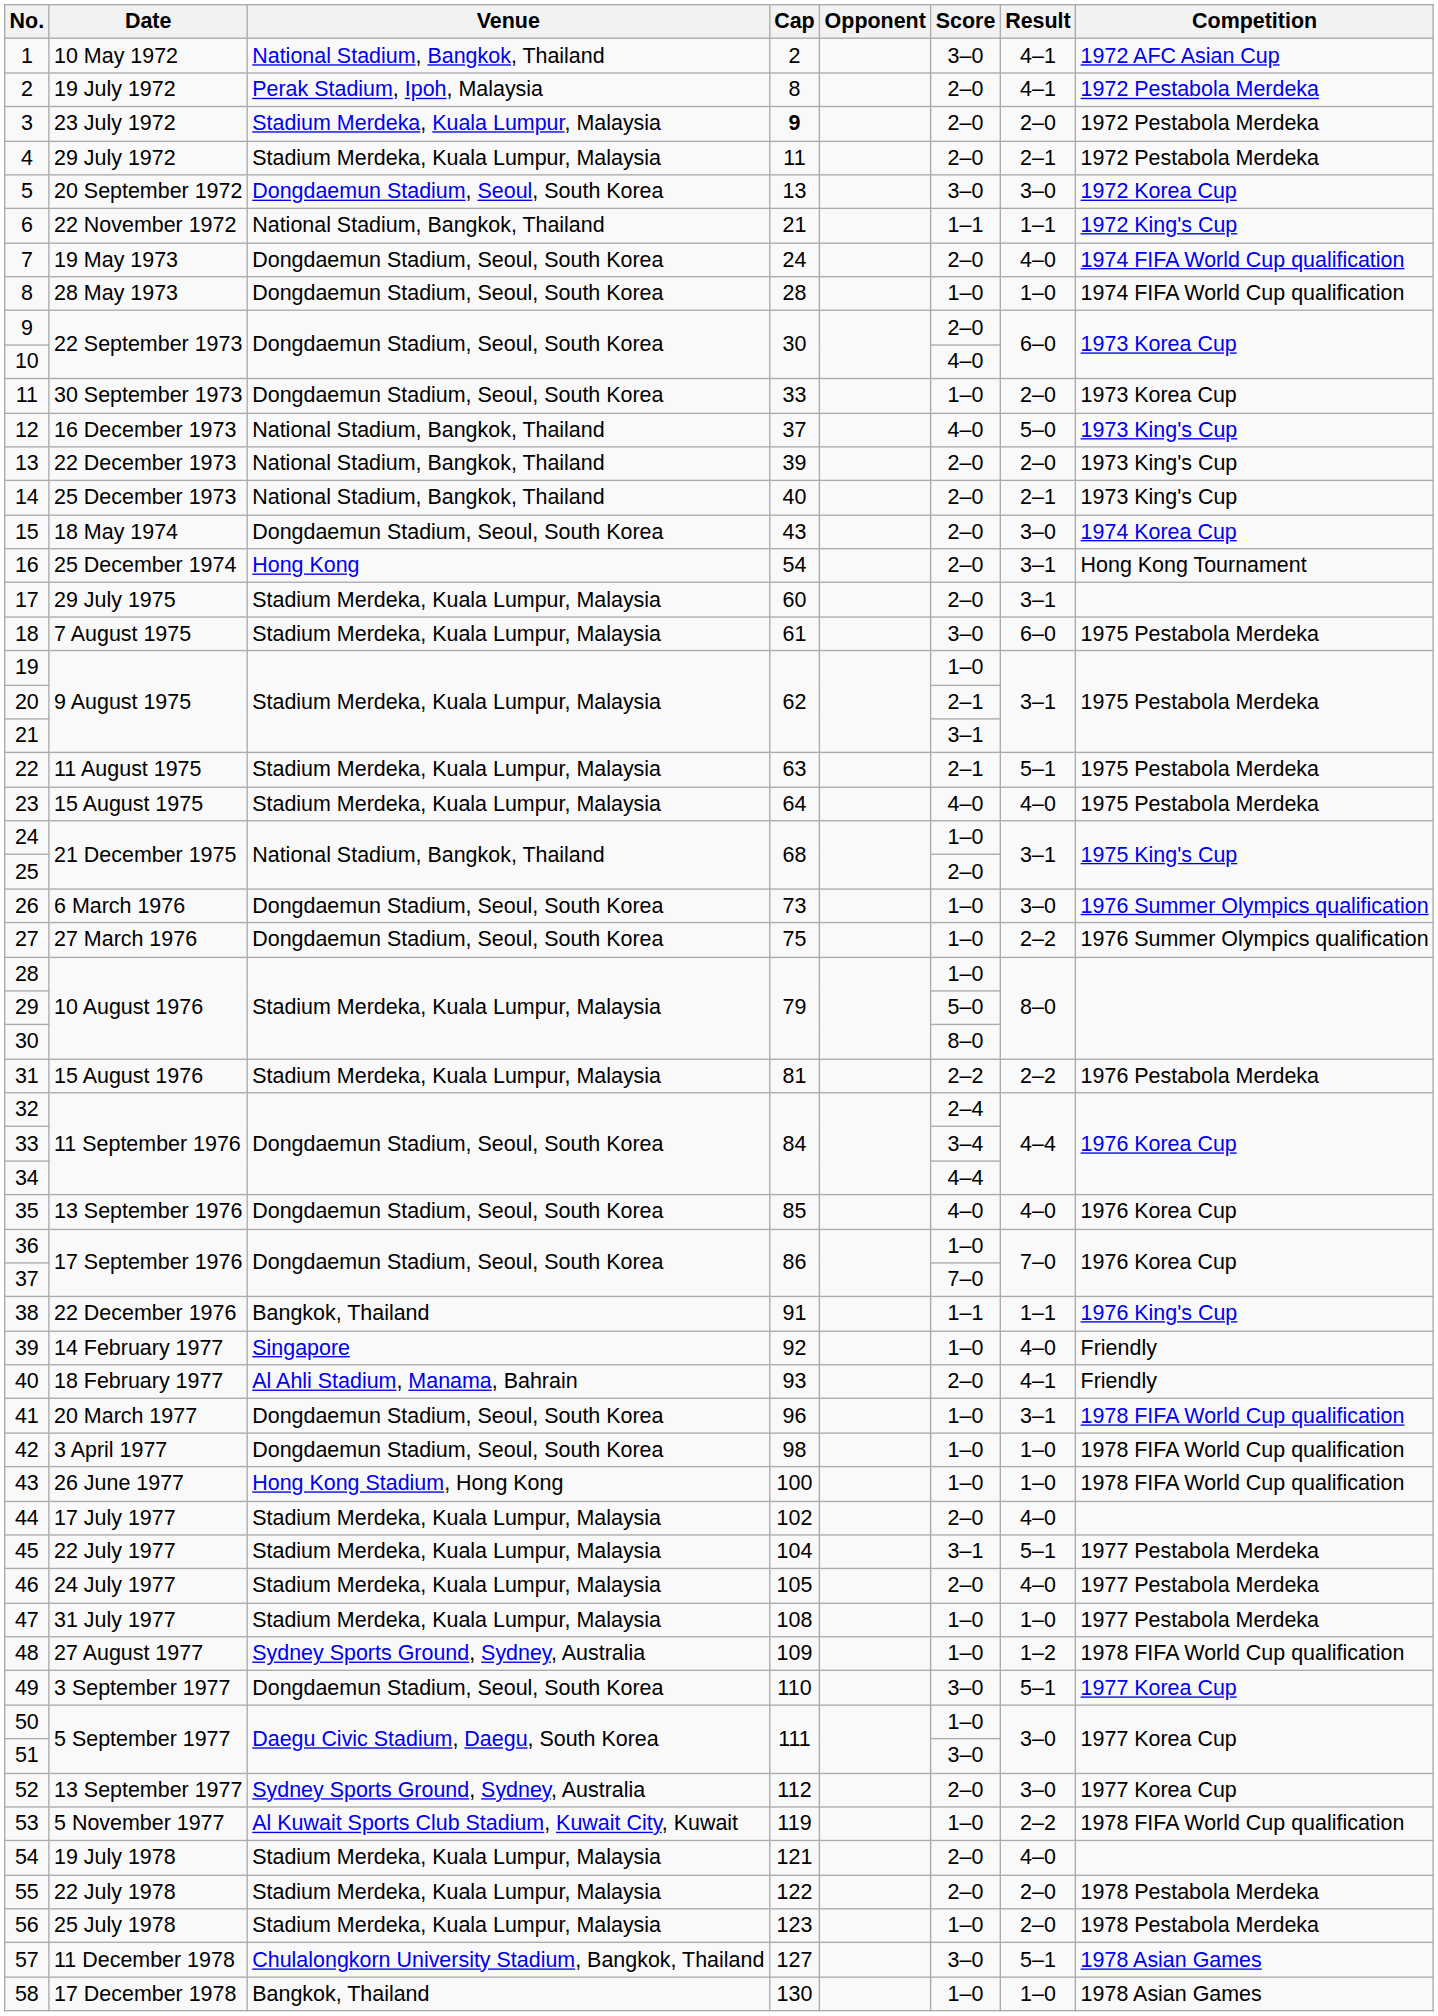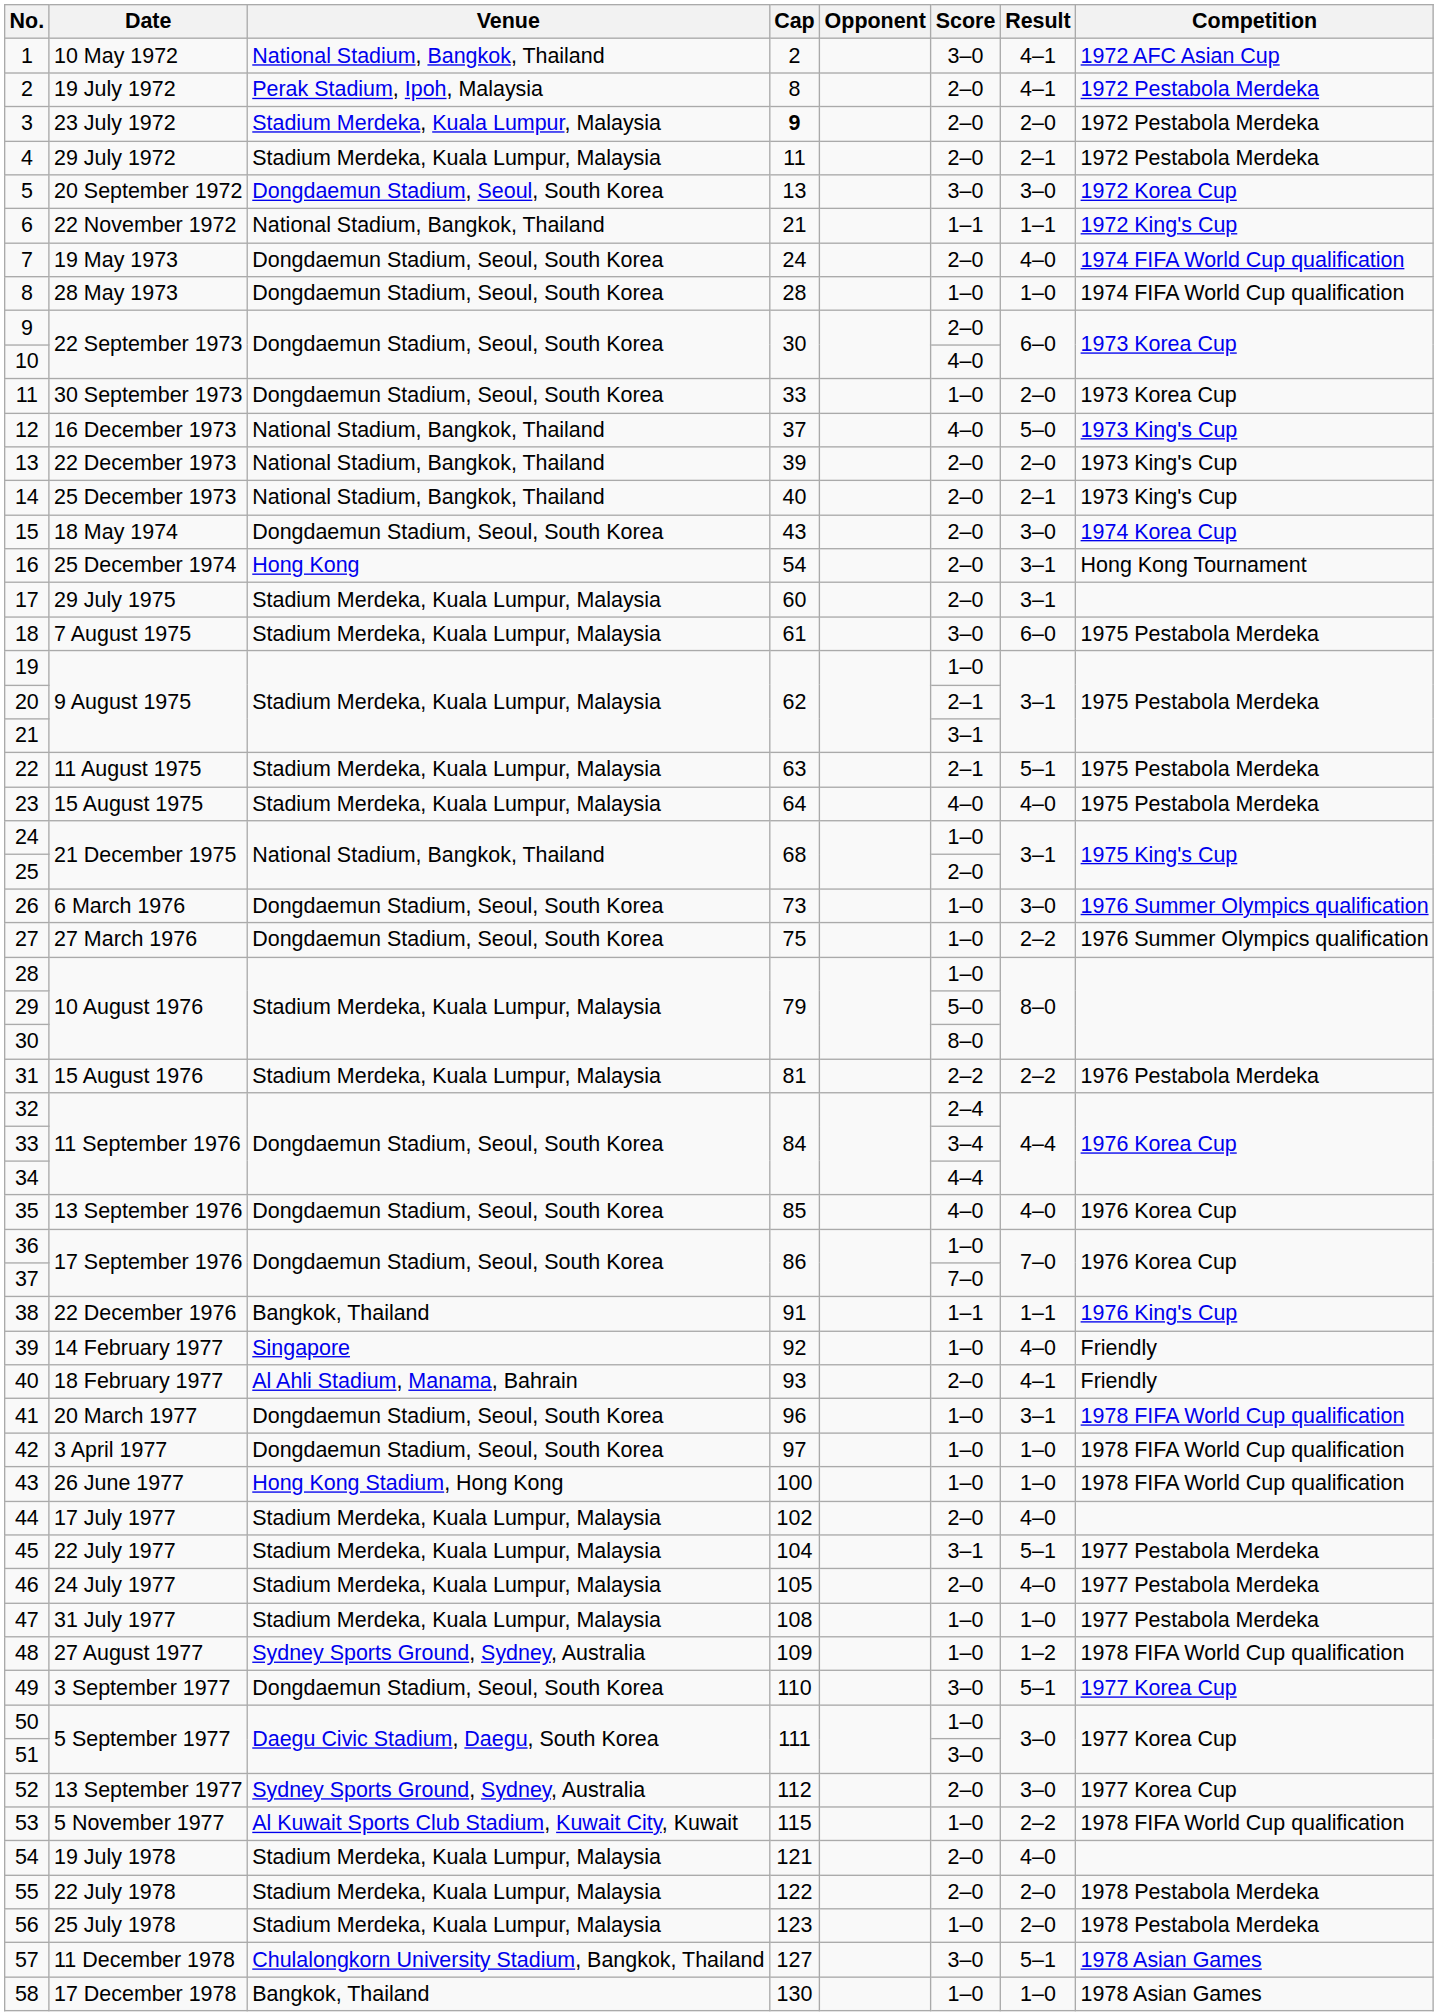 <table class="wikitable sortable">
 <tr>
 <th>No.</th>
 <th>Date</th>
 <th>Venue</th>
 <th>Cap</th>
 <th>Opponent</th>
 <th>Score</th>
 <th>Result</th>
 <th>Competition</th>
 </tr>
 <tr>
 <td align=center>1</td>
 <td>10 May 1972</td>
 <td><a href='#'>National Stadium</a>, <a href='#'>Bangkok</a>, Thailand</td>
 <td align="center">2</td>
 <td></td>
 <td align=center>3–0</td>
 <td align=center>4–1</td>
 <td><a href='#'>1972 AFC Asian Cup</a></td>
 </tr>
 <tr>
 <td align=center>2</td>
 <td>19 July 1972</td>
 <td><a href='#'>Perak Stadium</a>, <a href='#'>Ipoh</a>, Malaysia</td>
 <td align="center">8</td>
 <td></td>
 <td align=center>2–0</td>
 <td align=center>4–1</td>
 <td><a href='#'>1972 Pestabola Merdeka</a></td>
 </tr>
 <tr>
 <td align=center>3</td>
 <td>23 July 1972</td>
 <td><a href='#'>Stadium Merdeka</a>, <a href='#'>Kuala Lumpur</a>, Malaysia</td>
 <td align="center"><strong>9</strong></td>
 <td></td>
 <td align=center>2–0</td>
 <td align=center>2–0</td>
 <td>1972 Pestabola Merdeka</td>
 </tr>
 <tr>
 <td align=center>4</td>
 <td>29 July 1972</td>
 <td>Stadium Merdeka, Kuala Lumpur, Malaysia</td>
 <td align="center">11</td>
 <td></td>
 <td align=center>2–0</td>
 <td align=center>2–1</td>
 <td>1972 Pestabola Merdeka</td>
 </tr>
 <tr>
 <td align=center>5</td>
 <td>20 September 1972</td>
 <td><a href='#'>Dongdaemun Stadium</a>, <a href='#'>Seoul</a>, South Korea</td>
 <td align="center">13</td>
 <td></td>
 <td align=center>3–0</td>
 <td align=center>3–0</td>
 <td><a href='#'>1972 Korea Cup</a></td>
 </tr>
 <tr>
 <td align=center>6</td>
 <td>22 November 1972</td>
 <td>National Stadium, Bangkok, Thailand</td>
 <td align="center">21</td>
 <td></td>
 <td align=center>1–1</td>
 <td align=center>1–1</td>
 <td><a href='#'>1972 King's Cup</a></td>
 </tr>
 <tr>
 <td align=center>7</td>
 <td>19 May 1973</td>
 <td>Dongdaemun Stadium, Seoul, South Korea</td>
 <td align="center">24</td>
 <td></td>
 <td align=center>2–0</td>
 <td align=center>4–0</td>
 <td><a href='#'>1974 FIFA World Cup qualification</a></td>
 </tr>
 <tr>
 <td align=center>8</td>
 <td>28 May 1973</td>
 <td>Dongdaemun Stadium, Seoul, South Korea</td>
 <td align="center">28</td>
 <td></td>
 <td align=center>1–0</td>
 <td align=center>1–0</td>
 <td>1974 FIFA World Cup qualification</td>
 </tr>
 <tr>
 <td align=center>9</td>
 <td rowspan="2">22 September 1973</td>
 <td rowspan="2">Dongdaemun Stadium, Seoul, South Korea</td>
 <td align="center" rowspan="2">30</td>
 <td rowspan="2"></td>
 <td align=center>2–0</td>
 <td rowspan="2" align=center>6–0</td>
 <td rowspan="2"><a href='#'>1973 Korea Cup</a></td>
 </tr>
 <tr>
 <td align=center>10</td>
 <td align="center">4–0</td>
 </tr>
 <tr>
 <td align=center>11</td>
 <td>30 September 1973</td>
 <td>Dongdaemun Stadium, Seoul, South Korea</td>
 <td align="center">33</td>
 <td></td>
 <td align=center>1–0</td>
 <td align=center>2–0</td>
 <td>1973 Korea Cup</td>
 </tr>
 <tr>
 <td align=center>12</td>
 <td>16 December 1973</td>
 <td>National Stadium, Bangkok, Thailand</td>
 <td align="center">37</td>
 <td></td>
 <td align=center>4–0</td>
 <td align=center>5–0</td>
 <td><a href='#'>1973 King's Cup</a></td>
 </tr>
 <tr>
 <td align=center>13</td>
 <td>22 December 1973</td>
 <td>National Stadium, Bangkok, Thailand</td>
 <td align="center">39</td>
 <td></td>
 <td align=center>2–0</td>
 <td align=center>2–0</td>
 <td>1973 King's Cup</td>
 </tr>
 <tr>
 <td align=center>14</td>
 <td>25 December 1973</td>
 <td>National Stadium, Bangkok, Thailand</td>
 <td align="center">40</td>
 <td></td>
 <td align=center>2–0</td>
 <td align=center>2–1</td>
 <td>1973 King's Cup</td>
 </tr>
 <tr>
 <td align=center>15</td>
 <td>18 May 1974</td>
 <td>Dongdaemun Stadium, Seoul, South Korea</td>
 <td align="center">43</td>
 <td></td>
 <td align=center>2–0</td>
 <td align=center>3–0</td>
 <td><a href='#'>1974 Korea Cup</a></td>
 </tr>
 <tr>
 <td align=center>16</td>
 <td>25 December 1974</td>
 <td><a href='#'>Hong Kong</a></td>
 <td align="center">54</td>
 <td></td>
 <td align=center>2–0</td>
 <td align=center>3–1</td>
 <td>Hong Kong Tournament</td>
 </tr>
 <tr>
 <td align=center>17</td>
 <td>29 July 1975</td>
 <td>Stadium Merdeka, Kuala Lumpur, Malaysia</td>
 <td align="center">60</td>
 <td></td>
 <td align=center>2–0</td>
 <td align=center>3–1</td>
 <td></td>
 </tr>
 <tr>
 <td align=center>18</td>
 <td>7 August 1975</td>
 <td>Stadium Merdeka, Kuala Lumpur, Malaysia</td>
 <td align="center">61</td>
 <td></td>
 <td align=center>3–0</td>
 <td align=center>6–0</td>
 <td>1975 Pestabola Merdeka</td>
 </tr>
 <tr>
 <td align=center>19</td>
 <td rowspan="3">9 August 1975</td>
 <td rowspan="3">Stadium Merdeka, Kuala Lumpur, Malaysia</td>
 <td align="center" rowspan="3">62</td>
 <td rowspan="3"></td>
 <td align=center>1–0</td>
 <td rowspan="3" align=center>3–1</td>
 <td rowspan="3">1975 Pestabola Merdeka</td>
 </tr>
 <tr>
 <td align=center>20</td>
 <td align="center">2–1</td>
 </tr>
 <tr>
 <td align=center>21</td>
 <td align="center">3–1</td>
 </tr>
 <tr>
 <td align=center>22</td>
 <td>11 August 1975</td>
 <td>Stadium Merdeka, Kuala Lumpur, Malaysia</td>
 <td align="center">63</td>
 <td></td>
 <td align=center>2–1</td>
 <td align=center>5–1</td>
 <td>1975 Pestabola Merdeka</td>
 </tr>
 <tr>
 <td align=center>23</td>
 <td>15 August 1975</td>
 <td>Stadium Merdeka, Kuala Lumpur, Malaysia</td>
 <td align="center">64</td>
 <td></td>
 <td align=center>4–0</td>
 <td align=center>4–0</td>
 <td>1975 Pestabola Merdeka</td>
 </tr>
 <tr>
 <td align=center>24</td>
 <td rowspan="2">21 December 1975</td>
 <td rowspan="2">National Stadium, Bangkok, Thailand</td>
 <td align="center" rowspan="2">68</td>
 <td rowspan="2"></td>
 <td align=center>1–0</td>
 <td rowspan="2" align=center>3–1</td>
 <td rowspan="2"><a href='#'>1975 King's Cup</a></td>
 </tr>
 <tr>
 <td align=center>25</td>
 <td align="center">2–0</td>
 </tr>
 <tr>
 <td align=center>26</td>
 <td>6 March 1976</td>
 <td>Dongdaemun Stadium, Seoul, South Korea</td>
 <td align="center">73</td>
 <td></td>
 <td align=center>1–0</td>
 <td align=center>3–0</td>
 <td><a href='#'>1976 Summer Olympics qualification</a></td>
 </tr>
 <tr>
 <td align=center>27</td>
 <td>27 March 1976</td>
 <td>Dongdaemun Stadium, Seoul, South Korea</td>
 <td align="center">75</td>
 <td></td>
 <td align=center>1–0</td>
 <td align=center>2–2</td>
 <td>1976 Summer Olympics qualification</td>
 </tr>
 <tr>
 <td align=center>28</td>
 <td rowspan="3">10 August 1976</td>
 <td rowspan="3">Stadium Merdeka, Kuala Lumpur, Malaysia</td>
 <td align="center" rowspan="3">79</td>
 <td rowspan="3"></td>
 <td align=center>1–0</td>
 <td rowspan="3" align=center>8–0</td>
 <td rowspan="3"></td>
 </tr>
 <tr>
 <td align=center>29</td>
 <td align="center">5–0</td>
 </tr>
 <tr>
 <td align=center>30</td>
 <td align="center">8–0</td>
 </tr>
 <tr>
 <td align=center>31</td>
 <td>15 August 1976</td>
 <td>Stadium Merdeka, Kuala Lumpur, Malaysia</td>
 <td align="center">81</td>
 <td></td>
 <td align=center>2–2</td>
 <td align=center>2–2</td>
 <td>1976 Pestabola Merdeka</td>
 </tr>
 <tr>
 <td align=center>32</td>
 <td rowspan="3">11 September 1976</td>
 <td rowspan="3">Dongdaemun Stadium, Seoul, South Korea</td>
 <td align="center" rowspan="3">84</td>
 <td rowspan="3"></td>
 <td align=center>2–4</td>
 <td rowspan="3" align=center>4–4</td>
 <td rowspan="3"><a href='#'>1976 Korea Cup</a></td>
 </tr>
 <tr>
 <td align=center>33</td>
 <td align="center">3–4</td>
 </tr>
 <tr>
 <td align=center>34</td>
 <td align="center">4–4</td>
 </tr>
 <tr>
 <td align=center>35</td>
 <td>13 September 1976</td>
 <td>Dongdaemun Stadium, Seoul, South Korea</td>
 <td align="center">85</td>
 <td></td>
 <td align=center>4–0</td>
 <td align=center>4–0</td>
 <td>1976 Korea Cup</td>
 </tr>
 <tr>
 <td align=center>36</td>
 <td rowspan="2">17 September 1976</td>
 <td rowspan="2">Dongdaemun Stadium, Seoul, South Korea</td>
 <td align="center" rowspan="2">86</td>
 <td rowspan="2"></td>
 <td align=center>1–0</td>
 <td rowspan="2" align=center>7–0</td>
 <td rowspan="2">1976 Korea Cup</td>
 </tr>
 <tr>
 <td align=center>37</td>
 <td align="center">7–0</td>
 </tr>
 <tr>
 <td align=center>38</td>
 <td>22 December 1976</td>
 <td>Bangkok, Thailand</td>
 <td align="center">91</td>
 <td></td>
 <td align=center>1–1</td>
 <td align=center>1–1</td>
 <td><a href='#'>1976 King's Cup</a></td>
 </tr>
 <tr>
 <td align=center>39</td>
 <td>14 February 1977</td>
 <td><a href='#'>Singapore</a></td>
 <td align="center">92</td>
 <td></td>
 <td align=center>1–0</td>
 <td align=center>4–0</td>
 <td>Friendly</td>
 </tr>
 <tr>
 <td align=center>40</td>
 <td>18 February 1977</td>
 <td><a href='#'>Al Ahli Stadium</a>, <a href='#'>Manama</a>, Bahrain</td>
 <td align="center">93</td>
 <td></td>
 <td align=center>2–0</td>
 <td align="center">4–1</td>
 <td>Friendly</td>
 </tr>
 <tr>
 <td align=center>41</td>
 <td>20 March 1977</td>
 <td>Dongdaemun Stadium, Seoul, South Korea</td>
 <td align="center">96</td>
 <td></td>
 <td align=center>1–0</td>
 <td align=center>3–1</td>
 <td><a href='#'>1978 FIFA World Cup qualification</a></td>
 </tr>
 <tr>
 <td align=center>42</td>
 <td>3 April 1977</td>
 <td>Dongdaemun Stadium, Seoul, South Korea</td>
-<td align="center">98</td>
+<td align="center">97</td>
 <td></td>
 <td align=center>1–0</td>
 <td align=center>1–0</td>
 <td>1978 FIFA World Cup qualification</td>
 </tr>
 <tr>
 <td align=center>43</td>
 <td>26 June 1977</td>
 <td><a href='#'>Hong Kong Stadium</a>, Hong Kong</td>
 <td align="center">100</td>
 <td></td>
 <td align=center>1–0</td>
 <td align=center>1–0</td>
 <td>1978 FIFA World Cup qualification</td>
 </tr>
 <tr>
 <td align=center>44</td>
 <td>17 July 1977</td>
 <td>Stadium Merdeka, Kuala Lumpur, Malaysia</td>
 <td align="center">102</td>
 <td></td>
 <td align=center>2–0</td>
 <td align="center">4–0</td>
 <td></td>
 </tr>
 <tr>
 <td align=center>45</td>
 <td>22 July 1977</td>
 <td>Stadium Merdeka, Kuala Lumpur, Malaysia</td>
 <td align="center">104</td>
 <td></td>
 <td align=center>3–1</td>
 <td align=center>5–1</td>
 <td>1977 Pestabola Merdeka</td>
 </tr>
 <tr>
 <td align=center>46</td>
 <td>24 July 1977</td>
 <td>Stadium Merdeka, Kuala Lumpur, Malaysia</td>
 <td align="center">105</td>
 <td></td>
 <td align=center>2–0</td>
 <td align=center>4–0</td>
 <td>1977 Pestabola Merdeka</td>
 </tr>
 <tr>
 <td align=center>47</td>
 <td>31 July 1977</td>
 <td>Stadium Merdeka, Kuala Lumpur, Malaysia</td>
 <td align="center">108</td>
 <td></td>
 <td align=center>1–0</td>
 <td align=center>1–0</td>
 <td>1977 Pestabola Merdeka</td>
 </tr>
 <tr>
 <td align=center>48</td>
 <td>27 August 1977</td>
 <td><a href='#'>Sydney Sports Ground</a>, <a href='#'>Sydney</a>, Australia</td>
 <td align="center">109</td>
 <td></td>
 <td align=center>1–0</td>
 <td align=center>1–2</td>
 <td>1978 FIFA World Cup qualification</td>
 </tr>
 <tr>
 <td align=center>49</td>
 <td>3 September 1977</td>
 <td>Dongdaemun Stadium, Seoul, South Korea</td>
 <td align="center">110</td>
 <td></td>
 <td align=center>3–0</td>
 <td align=center>5–1</td>
 <td><a href='#'>1977 Korea Cup</a></td>
 </tr>
 <tr>
 <td align=center>50</td>
 <td rowspan="2">5 September 1977</td>
 <td rowspan="2"><a href='#'>Daegu Civic Stadium</a>, <a href='#'>Daegu</a>, South Korea</td>
 <td align="center" rowspan="2">111</td>
 <td rowspan="2"></td>
 <td align=center>1–0</td>
 <td rowspan="2" align=center>3–0</td>
 <td rowspan="2">1977 Korea Cup</td>
 </tr>
 <tr>
 <td align=center>51</td>
 <td align="center">3–0</td>
 </tr>
 <tr>
 <td align=center>52</td>
 <td>13 September 1977</td>
 <td><a href='#'>Sydney Sports Ground</a>, <a href='#'>Sydney</a>, Australia</td>
 <td align="center">112</td>
 <td></td>
 <td align=center>2–0</td>
 <td align=center>3–0</td>
 <td>1977 Korea Cup</td>
 </tr>
 <tr>
 <td align=center>53</td>
 <td>5 November 1977</td>
 <td><a href='#'>Al Kuwait Sports Club Stadium</a>, <a href='#'>Kuwait City</a>, Kuwait</td>
-<td align="center">119</td>
+<td align="center">115</td>
 <td></td>
 <td align=center>1–0</td>
 <td align=center>2–2</td>
 <td>1978 FIFA World Cup qualification</td>
 </tr>
 <tr>
 <td align=center>54</td>
 <td>19 July 1978</td>
 <td>Stadium Merdeka, Kuala Lumpur, Malaysia</td>
 <td align="center">121</td>
 <td></td>
 <td align=center>2–0</td>
 <td align=center>4–0</td>
 <td></td>
 </tr>
 <tr>
 <td align=center>55</td>
 <td>22 July 1978</td>
 <td>Stadium Merdeka, Kuala Lumpur, Malaysia</td>
 <td align="center">122</td>
 <td></td>
 <td align=center>2–0</td>
 <td align=center>2–0</td>
 <td>1978 Pestabola Merdeka</td>
 </tr>
 <tr>
 <td align=center>56</td>
 <td>25 July 1978</td>
 <td>Stadium Merdeka, Kuala Lumpur, Malaysia</td>
 <td align="center">123</td>
 <td></td>
 <td align=center>1–0</td>
 <td align=center>2–0</td>
 <td>1978 Pestabola Merdeka</td>
 </tr>
 <tr>
 <td align=center>57</td>
 <td>11 December 1978</td>
 <td><a href='#'>Chulalongkorn University Stadium</a>, Bangkok, Thailand</td>
 <td align="center">127</td>
 <td></td>
 <td align=center>3–0</td>
 <td align=center>5–1</td>
 <td><a href='#'>1978 Asian Games</a></td>
 </tr>
 <tr>
 <td align=center>58</td>
 <td>17 December 1978</td>
 <td>Bangkok, Thailand</td>
 <td align="center">130</td>
 <td></td>
 <td align=center>1–0</td>
 <td align=center>1–0</td>
 <td>1978 Asian Games</td>
 </tr>
 </table>
